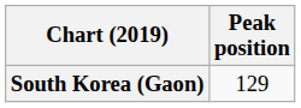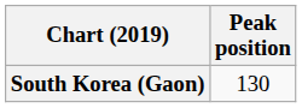 <table class="wikitable plainrowheaders" style="text-align:center">
 <tr>
 <th>Chart (2019)</th>
 <th>Peak<br>position</th>
 </tr>
 <tr>
 <th scope="row">South Korea (Gaon)</th>
-<td>129</td>
+<td>130</td>
 </tr>
 </table>
